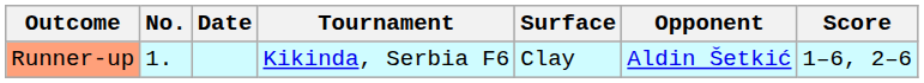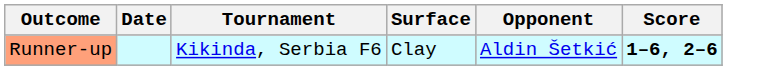 <table class="sortable wikitable" style=font-size:97%>
 <tr>
 <th>Outcome</th>
-<th>No.</th>
 <th>Date</th>
 <th>Tournament</th>
 <th>Surface</th>
 <th>Opponent</th>
 <th>Score</th>
 </tr>
 <tr bgcolor=#cffcff>
 <td bgcolor=FFA07A>Runner-up</td>
-<td>1.</td>
 <td></td>
 <td> <a href='#'>Kikinda</a>, Serbia F6</td>
 <td>Clay</td>
 <td> <a href='#'>Aldin Šetkić</a></td>
-<td>1–6, 2–6</td>
+<td><strong>1–6, 2–6</strong></td>
 </tr>
 </table>
